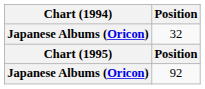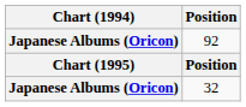 <table class="wikitable sortable plainrowheaders">
 <tr>
 <th scope="col">Chart (1994)</th>
 <th scope="col">Position</th>
 </tr>
 <tr>
 <th scope="row">Japanese Albums (<a href='#'>Oricon</a>)</th>
-<td align="center">32</td>
+<td align="center">92</td>
 </tr>
 <tr>
 <th scope="col">Chart (1995)</th>
 <th scope="col">Position</th>
 </tr>
 <tr>
 <th scope="row">Japanese Albums (<a href='#'>Oricon</a>)</th>
-<td align="center">92</td>
+<td align="center">32</td>
 </tr>
 </table>
